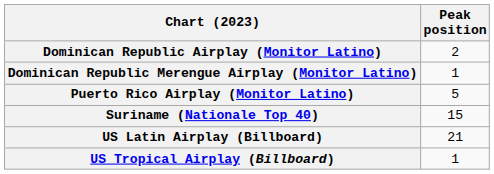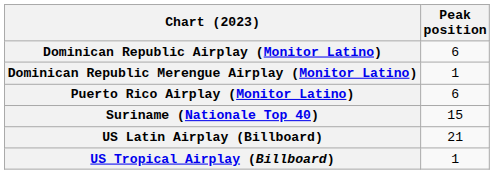 <table class="wikitable sortable plainrowheaders" style="text-align:center">
 <tr>
 <th scope="col">Chart (2023)</th>
 <th scope="col">Peak<br>position</th>
 </tr>
 <tr>
 <th scope="row">Dominican Republic Airplay (<a href='#'>Monitor Latino</a>)</th>
-<td>2</td>
+<td>6</td>
 </tr>
 <tr>
 <th scope="row">Dominican Republic Merengue Airplay (<a href='#'>Monitor Latino</a>)</th>
 <td>1</td>
 </tr>
 <tr>
 <th scope="row">Puerto Rico Airplay (<a href='#'>Monitor Latino</a>)</th>
-<td>5</td>
+<td>6</td>
 </tr>
 <tr>
 <th scope="row">Suriname (<a href='#'>Nationale Top 40</a>)</th>
 <td>15</td>
 </tr>
 <tr>
 <th scope="row">US Latin Airplay (Billboard)</th>
 <td>21</td>
 </tr>
 <tr>
 <th scope="row"><a href='#'>US Tropical Airplay</a> (<em>Billboard</em>)</th>
 <td>1</td>
 </tr>
 </table>
